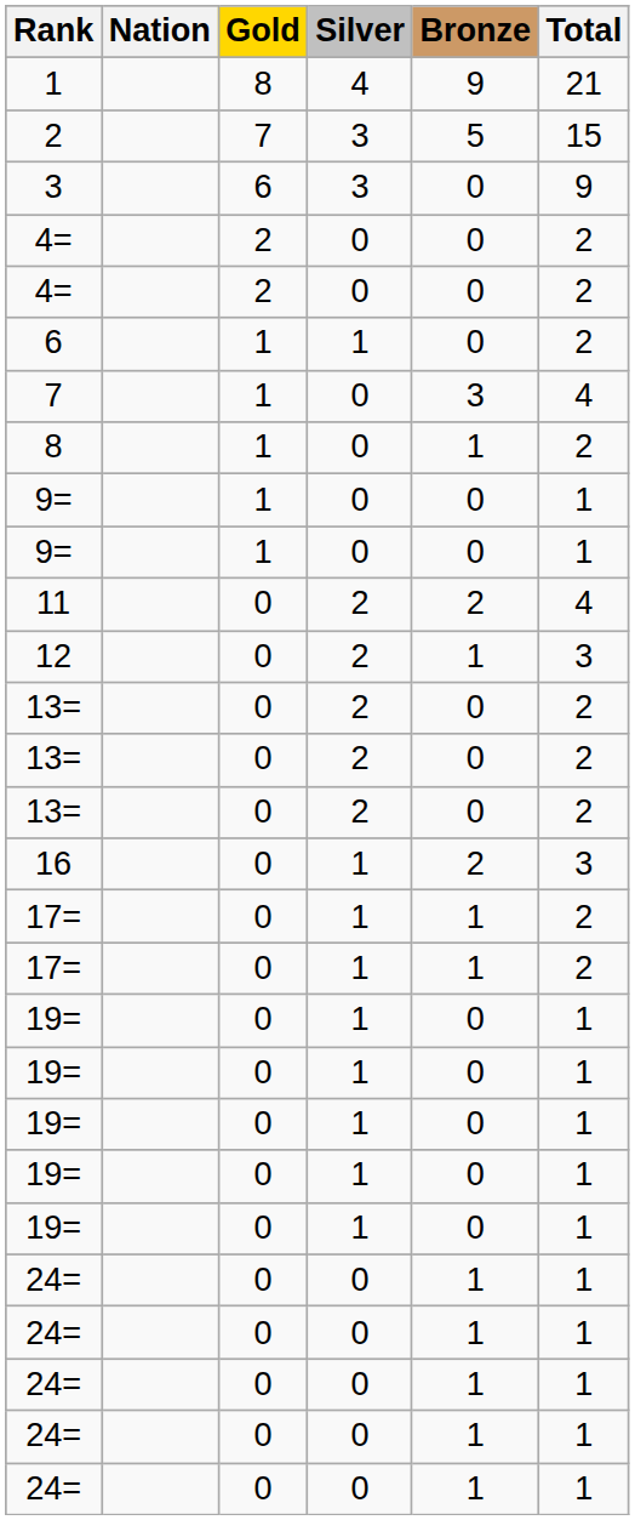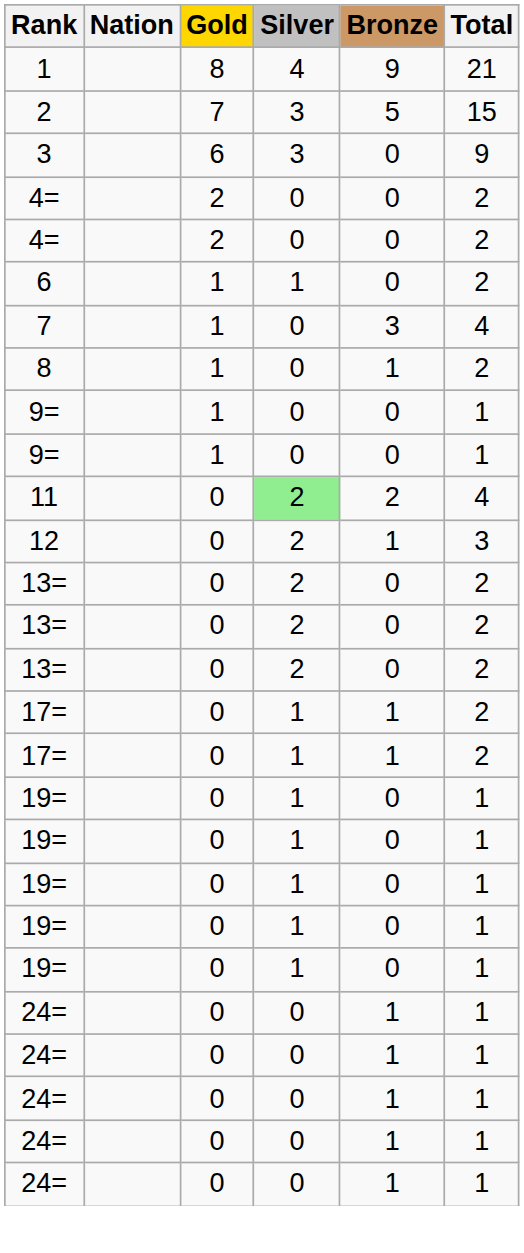 <table class="wikitable sortable" style="text-align:center">
 <tr>
 <th>Rank</th>
 <th>Nation</th>
 <th style="background-color:gold">Gold</th>
 <th style="background-color:silver">Silver</th>
 <th style="background-color:#cc9966">Bronze</th>
 <th>Total</th>
 </tr>
 <tr>
 <td>1</td>
 <td align=left></td>
 <td>8</td>
 <td>4</td>
 <td>9</td>
 <td>21</td>
 </tr>
 <tr>
 <td>2</td>
 <td align=left></td>
 <td>7</td>
 <td>3</td>
 <td>5</td>
 <td>15</td>
 </tr>
 <tr>
 <td>3</td>
 <td align=left></td>
 <td>6</td>
 <td>3</td>
 <td>0</td>
 <td>9</td>
 </tr>
 <tr>
 <td>4=</td>
 <td align=left></td>
 <td>2</td>
 <td>0</td>
 <td>0</td>
 <td>2</td>
 </tr>
 <tr>
 <td>4=</td>
 <td align=left></td>
 <td>2</td>
 <td>0</td>
 <td>0</td>
 <td>2</td>
 </tr>
 <tr>
 <td>6</td>
 <td align=left></td>
 <td>1</td>
 <td>1</td>
 <td>0</td>
 <td>2</td>
 </tr>
 <tr>
 <td>7</td>
 <td align=left></td>
 <td>1</td>
 <td>0</td>
 <td>3</td>
 <td>4</td>
 </tr>
 <tr>
 <td>8</td>
 <td align=left></td>
 <td>1</td>
 <td>0</td>
 <td>1</td>
 <td>2</td>
 </tr>
 <tr>
 <td>9=</td>
 <td align=left></td>
 <td>1</td>
 <td>0</td>
 <td>0</td>
 <td>1</td>
 </tr>
 <tr>
 <td>9=</td>
 <td align=left></td>
 <td>1</td>
 <td>0</td>
 <td>0</td>
 <td>1</td>
 </tr>
 <tr>
 <td>11</td>
 <td align=left></td>
 <td>0</td>
-<td>2</td>
+<td style="background: lightgreen;">2</td>
 <td>2</td>
 <td>4</td>
 </tr>
 <tr>
 <td>12</td>
 <td align=left></td>
 <td>0</td>
 <td>2</td>
 <td>1</td>
 <td>3</td>
 </tr>
 <tr>
 <td>13=</td>
 <td align=left></td>
 <td>0</td>
 <td>2</td>
 <td>0</td>
 <td>2</td>
 </tr>
 <tr>
 <td>13=</td>
 <td align=left></td>
 <td>0</td>
 <td>2</td>
 <td>0</td>
 <td>2</td>
 </tr>
 <tr>
 <td>13=</td>
 <td align=left></td>
 <td>0</td>
 <td>2</td>
 <td>0</td>
 <td>2</td>
-</tr>
-<tr>
-<td>16</td>
-<td align="left"></td>
-<td>0</td>
-<td>1</td>
-<td>2</td>
-<td>3</td>
 </tr>
 <tr>
 <td>17=</td>
 <td align="left"></td>
 <td>0</td>
 <td>1</td>
 <td>1</td>
 <td>2</td>
 </tr>
 <tr>
 <td>17=</td>
 <td align="left"></td>
 <td>0</td>
 <td>1</td>
 <td>1</td>
 <td>2</td>
 </tr>
 <tr>
 <td>19=</td>
 <td align=left></td>
 <td>0</td>
 <td>1</td>
 <td>0</td>
 <td>1</td>
 </tr>
 <tr>
 <td>19=</td>
 <td align=left></td>
 <td>0</td>
 <td>1</td>
 <td>0</td>
 <td>1</td>
 </tr>
 <tr>
 <td>19=</td>
 <td align=left></td>
 <td>0</td>
 <td>1</td>
 <td>0</td>
 <td>1</td>
 </tr>
 <tr>
 <td>19=</td>
 <td align=left></td>
 <td>0</td>
 <td>1</td>
 <td>0</td>
 <td>1</td>
 </tr>
 <tr>
 <td>19=</td>
 <td align=left></td>
 <td>0</td>
 <td>1</td>
 <td>0</td>
 <td>1</td>
 </tr>
 <tr>
 <td>24=</td>
 <td align=left></td>
 <td>0</td>
 <td>0</td>
 <td>1</td>
 <td>1</td>
 </tr>
 <tr>
 <td>24=</td>
 <td align=left></td>
 <td>0</td>
 <td>0</td>
 <td>1</td>
 <td>1</td>
 </tr>
 <tr>
 <td>24=</td>
 <td align=left></td>
 <td>0</td>
 <td>0</td>
 <td>1</td>
 <td>1</td>
 </tr>
 <tr>
 <td>24=</td>
 <td align=left></td>
 <td>0</td>
 <td>0</td>
 <td>1</td>
 <td>1</td>
 </tr>
 <tr>
 <td>24=</td>
 <td align=left></td>
 <td>0</td>
 <td>0</td>
 <td>1</td>
 <td>1</td>
 </tr>
 </table>
